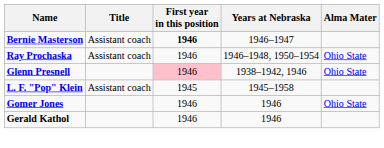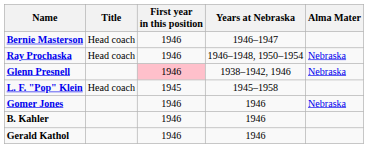 <table class="wikitable">
 <tr>
 <th>Name</th>
 <th>Title</th>
 <th>First year<br>in this position</th>
 <th>Years at Nebraska</th>
 <th>Alma Mater</th>
 </tr>
 <tr>
 <td><strong><a href='#'>Bernie Masterson</a></strong></td>
-<td>Assistant coach</td>
-<td align="center"><strong>1946</strong></td>
+<td>Head coach</td>
+<td align="center">1946</td>
 <td align="center">1946–1947</td>
 <td></td>
 </tr>
 <tr>
 <td><strong><a href='#'>Ray Prochaska</a></strong></td>
-<td>Assistant coach</td>
+<td>Head coach</td>
 <td align="center">1946</td>
 <td align="center">1946–1948, 1950–1954</td>
-<td><a href='#'>Ohio State</a></td>
+<td><a href='#'>Nebraska</a></td>
 </tr>
 <tr>
 <td><strong><a href='#'>Glenn Presnell</a></strong></td>
 <td></td>
 <td align="center" style="background: pink;">1946</td>
 <td align="center">1938–1942, 1946</td>
-<td><a href='#'>Ohio State</a></td>
+<td><a href='#'>Nebraska</a></td>
 </tr>
 <tr>
 <td><strong><a href='#'>L. F. "Pop" Klein</a></strong></td>
-<td>Assistant coach</td>
+<td>Head coach</td>
 <td align="center">1945</td>
 <td align="center">1945–1958</td>
 <td></td>
 </tr>
 <tr>
 <td><strong><a href='#'>Gomer Jones</a></strong></td>
 <td></td>
 <td align="center">1946</td>
 <td align="center">1946</td>
-<td><a href='#'>Ohio State</a></td>
+<td><a href='#'>Nebraska</a></td>
+</tr>
+<tr>
+<td><strong>B. Kahler</strong></td>
+<td></td>
+<td align="center">1946</td>
+<td align="center">1946</td>
+<td></td>
 </tr>
 <tr>
 <td><strong>Gerald Kathol</strong></td>
 <td></td>
 <td align="center">1946</td>
 <td align="center">1946</td>
 <td></td>
 </tr>
 </table>
